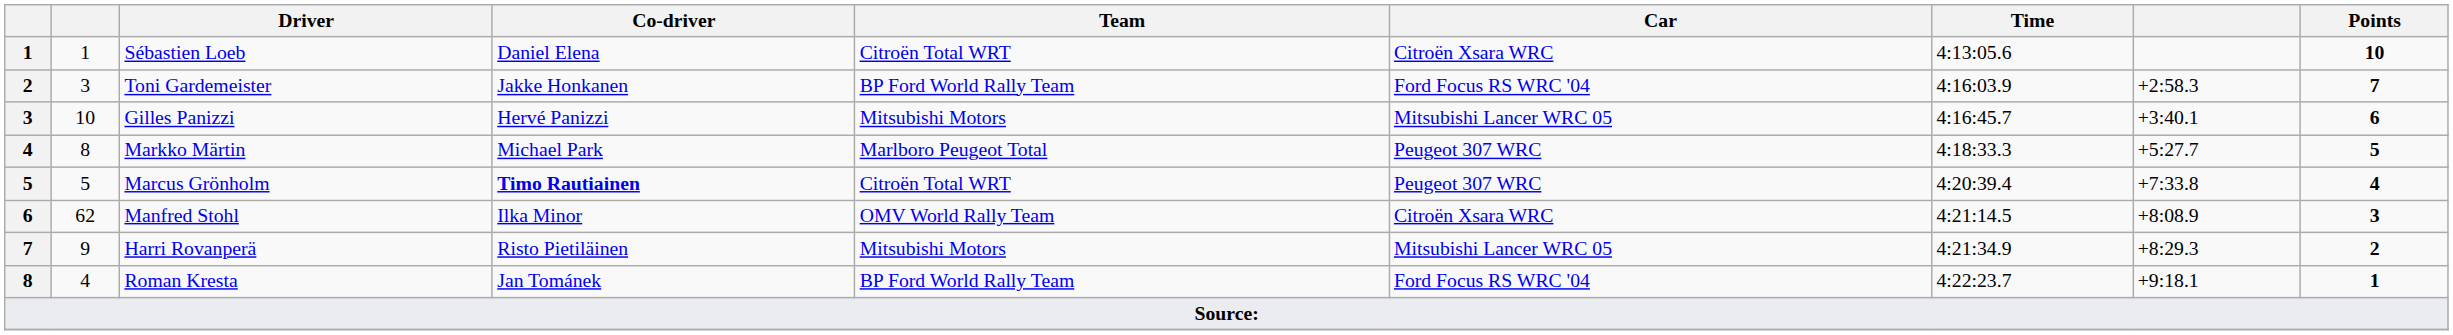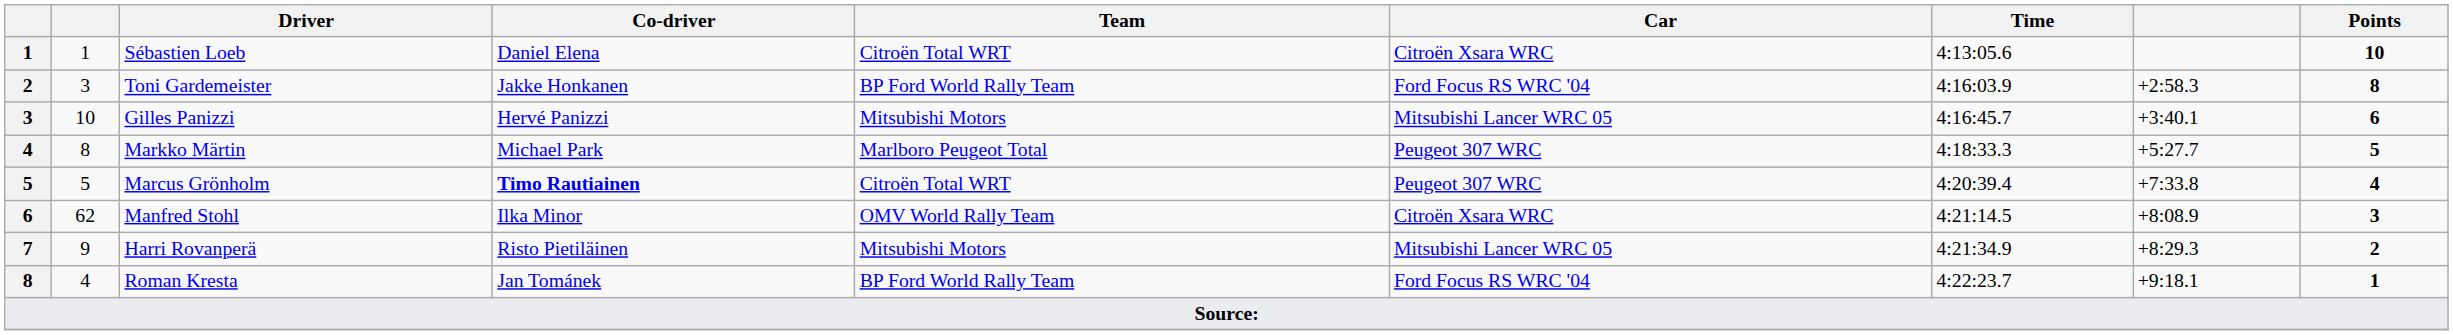 <table class="wikitable" width=85% style="font-size: 85%;">
 <tr>
 <th></th>
 <th></th>
 <th>Driver</th>
 <th>Co-driver</th>
 <th>Team</th>
 <th>Car</th>
 <th>Time</th>
 <th></th>
 <th>Points</th>
 </tr>
 <tr>
 <th>1</th>
 <td align="center">1</td>
 <td> <a href='#'>Sébastien Loeb</a></td>
 <td> <a href='#'>Daniel Elena</a></td>
 <td> <a href='#'>Citroën Total WRT</a></td>
 <td><a href='#'>Citroën Xsara WRC</a></td>
 <td>4:13:05.6</td>
 <td></td>
 <td align="center"><strong>10</strong></td>
 </tr>
 <tr>
 <th>2</th>
 <td align="center">3</td>
 <td> <a href='#'>Toni Gardemeister</a></td>
 <td> <a href='#'>Jakke Honkanen</a></td>
 <td> <a href='#'>BP Ford World Rally Team</a></td>
 <td><a href='#'>Ford Focus RS WRC '04</a></td>
 <td>4:16:03.9</td>
 <td>+2:58.3</td>
-<td align="center"><strong>7</strong></td>
+<td align="center"><strong>8</strong></td>
 </tr>
 <tr>
 <th>3</th>
 <td align="center">10</td>
 <td> <a href='#'>Gilles Panizzi</a></td>
 <td> <a href='#'>Hervé Panizzi</a></td>
 <td> <a href='#'>Mitsubishi Motors</a></td>
 <td><a href='#'>Mitsubishi Lancer WRC 05</a></td>
 <td>4:16:45.7</td>
 <td>+3:40.1</td>
 <td align="center"><strong>6</strong></td>
 </tr>
 <tr>
 <th>4</th>
 <td align="center">8</td>
 <td> <a href='#'>Markko Märtin</a></td>
 <td> <a href='#'>Michael Park</a></td>
 <td> <a href='#'>Marlboro Peugeot Total</a></td>
 <td><a href='#'>Peugeot 307 WRC</a></td>
 <td>4:18:33.3</td>
 <td>+5:27.7</td>
 <td align="center"><strong>5</strong></td>
 </tr>
 <tr>
 <th>5</th>
 <td align="center">5</td>
 <td> <a href='#'>Marcus Grönholm</a></td>
 <td><strong> <a href='#'>Timo Rautiainen</a></strong></td>
 <td> <a href='#'>Citroën Total WRT</a></td>
 <td><a href='#'>Peugeot 307 WRC</a></td>
 <td>4:20:39.4</td>
 <td>+7:33.8</td>
 <td align="center"><strong>4</strong></td>
 </tr>
 <tr>
 <th>6</th>
 <td align="center">62</td>
 <td> <a href='#'>Manfred Stohl</a></td>
 <td> <a href='#'>Ilka Minor</a></td>
 <td> <a href='#'>OMV World Rally Team</a></td>
 <td><a href='#'>Citroën Xsara WRC</a></td>
 <td>4:21:14.5</td>
 <td>+8:08.9</td>
 <td align="center"><strong>3</strong></td>
 </tr>
 <tr>
 <th>7</th>
 <td align="center">9</td>
 <td> <a href='#'>Harri Rovanperä</a></td>
 <td> <a href='#'>Risto Pietiläinen</a></td>
 <td> <a href='#'>Mitsubishi Motors</a></td>
 <td><a href='#'>Mitsubishi Lancer WRC 05</a></td>
 <td>4:21:34.9</td>
 <td>+8:29.3</td>
 <td align="center"><strong>2</strong></td>
 </tr>
 <tr>
 <th>8</th>
 <td align="center">4</td>
 <td> <a href='#'>Roman Kresta</a></td>
 <td> <a href='#'>Jan Tománek</a></td>
 <td> <a href='#'>BP Ford World Rally Team</a></td>
 <td><a href='#'>Ford Focus RS WRC '04</a></td>
 <td>4:22:23.7</td>
 <td>+9:18.1</td>
 <td align="center"><strong>1</strong></td>
 </tr>
 <tr>
 <td style="background-color:#EAECF0; text-align:center" colspan="9"><strong>Source:</strong></td>
 </tr>
 <tr>
 </tr>
 </table>
